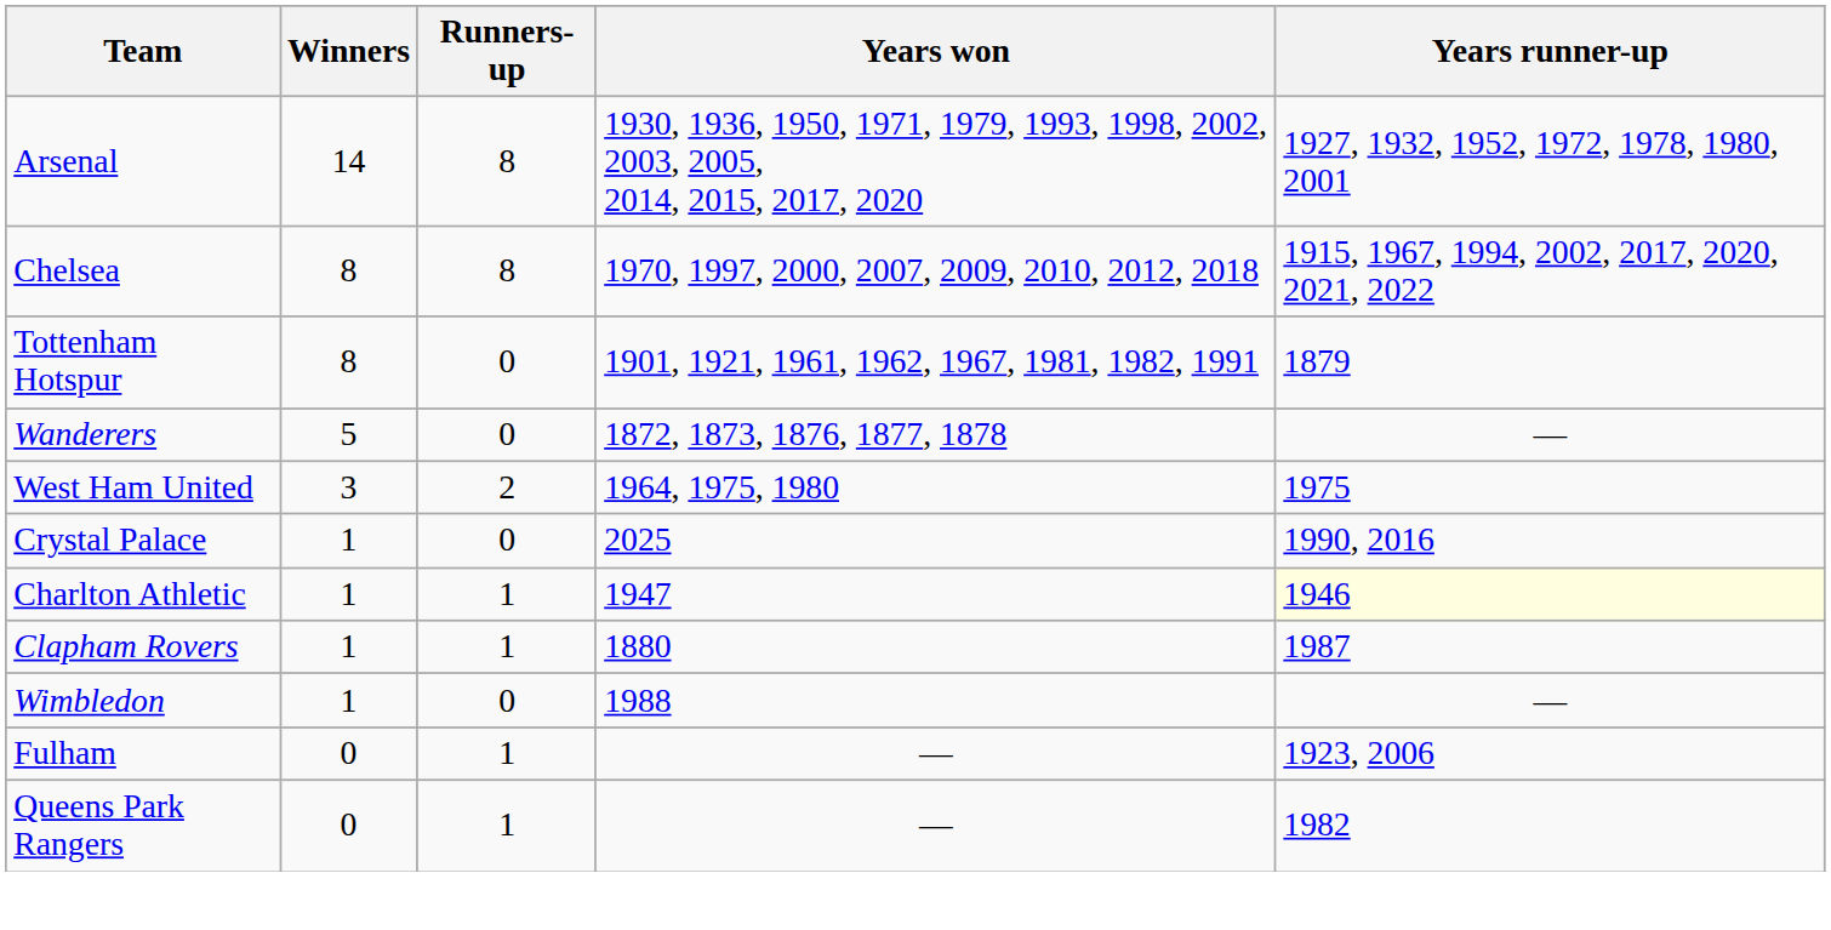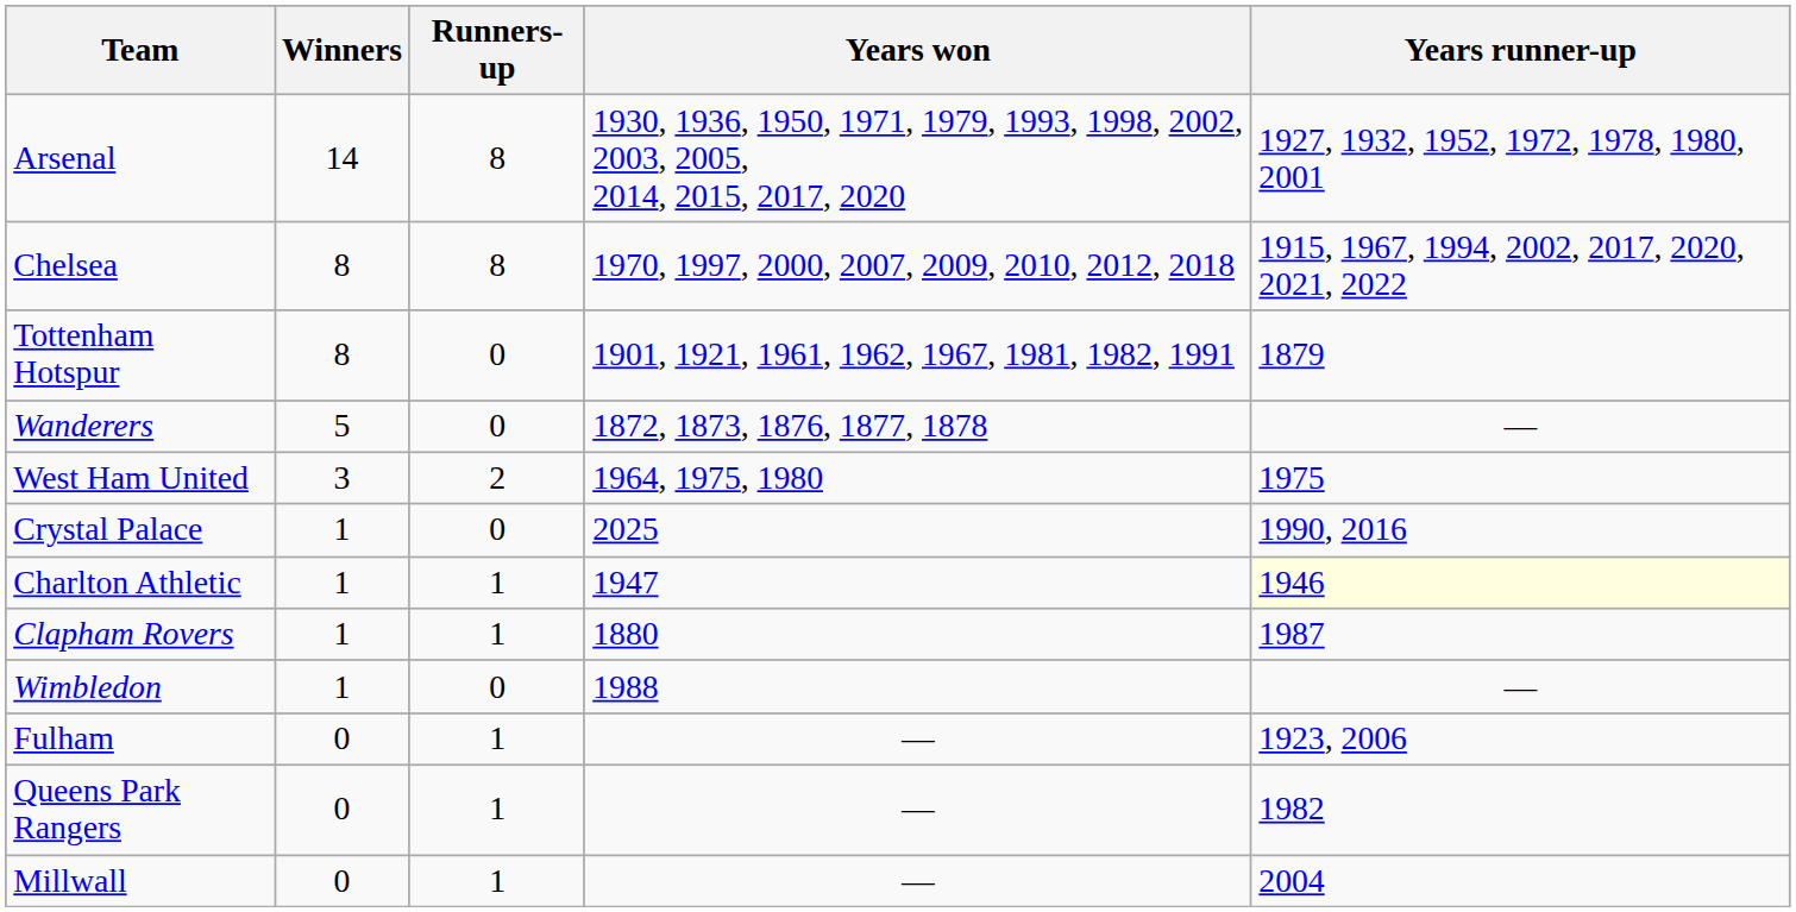 <table class="wikitable sortable">
 <tr>
 <th>Team</th>
 <th>Winners</th>
 <th>Runners-up</th>
 <th class="unsortable">Years won</th>
 <th class="unsortable">Years runner-up</th>
 </tr>
 <tr>
 <td><a href='#'>Arsenal</a></td>
 <td align=center>14</td>
 <td align=center>8</td>
 <td><a href='#'>1930</a>, <a href='#'>1936</a>, <a href='#'>1950</a>, <a href='#'>1971</a>, <a href='#'>1979</a>, <a href='#'>1993</a>, <a href='#'>1998</a>, <a href='#'>2002</a>, <a href='#'>2003</a>, <a href='#'>2005</a>,<br><a href='#'>2014</a>, <a href='#'>2015</a>, <a href='#'>2017</a>, <a href='#'>2020</a></td>
 <td><a href='#'>1927</a>, <a href='#'>1932</a>, <a href='#'>1952</a>, <a href='#'>1972</a>, <a href='#'>1978</a>, <a href='#'>1980</a>, <a href='#'>2001</a></td>
 </tr>
 <tr>
 <td><a href='#'>Chelsea</a></td>
 <td align=center>8</td>
 <td align=center>8</td>
 <td><a href='#'>1970</a>, <a href='#'>1997</a>, <a href='#'>2000</a>, <a href='#'>2007</a>, <a href='#'>2009</a>, <a href='#'>2010</a>, <a href='#'>2012</a>, <a href='#'>2018</a></td>
 <td><a href='#'>1915</a>, <a href='#'>1967</a>, <a href='#'>1994</a>, <a href='#'>2002</a>, <a href='#'>2017</a>, <a href='#'>2020</a>, <a href='#'>2021</a>, <a href='#'>2022</a></td>
 </tr>
 <tr>
 <td><a href='#'>Tottenham Hotspur</a></td>
 <td align=center>8</td>
 <td align=center>0</td>
 <td><a href='#'>1901</a>, <a href='#'>1921</a>, <a href='#'>1961</a>, <a href='#'>1962</a>, <a href='#'>1967</a>, <a href='#'>1981</a>, <a href='#'>1982</a>, <a href='#'>1991</a></td>
 <td><a href='#'>1879</a></td>
 </tr>
 <tr>
 <td><em><a href='#'>Wanderers</a></em></td>
 <td align=center>5</td>
 <td align=center>0</td>
 <td><a href='#'>1872</a>, <a href='#'>1873</a>, <a href='#'>1876</a>, <a href='#'>1877</a>, <a href='#'>1878</a></td>
 <td align=center>—</td>
 </tr>
 <tr>
 <td><a href='#'>West Ham United</a></td>
 <td align=center>3</td>
 <td align=center>2</td>
 <td><a href='#'>1964</a>, <a href='#'>1975</a>, <a href='#'>1980</a></td>
 <td><a href='#'>1975</a></td>
 </tr>
 <tr>
 <td><a href='#'>Crystal Palace</a></td>
 <td align=center>1</td>
 <td align=center>0</td>
 <td><a href='#'>2025</a></td>
 <td><a href='#'>1990</a>, <a href='#'>2016</a></td>
 </tr>
 <tr>
 <td><a href='#'>Charlton Athletic</a></td>
 <td align=center>1</td>
 <td align=center>1</td>
 <td><a href='#'>1947</a></td>
 <td style="background: lightyellow;"><a href='#'>1946</a></td>
 </tr>
 <tr>
 <td><em><a href='#'>Clapham Rovers</a></em></td>
 <td align=center>1</td>
 <td align=center>1</td>
 <td><a href='#'>1880</a></td>
 <td><a href='#'>1987</a></td>
 </tr>
 <tr>
 <td><em><a href='#'>Wimbledon</a></em></td>
 <td align=center>1</td>
 <td align=center>0</td>
 <td><a href='#'>1988</a></td>
 <td align=center>—</td>
 </tr>
 <tr>
 <td><a href='#'>Fulham</a></td>
 <td align=center>0</td>
 <td align=center>1</td>
 <td align=center>—</td>
 <td><a href='#'>1923</a>, <a href='#'>2006</a></td>
 </tr>
 <tr>
 <td><a href='#'>Queens Park Rangers</a></td>
 <td align=center>0</td>
 <td align=center>1</td>
 <td align=center>—</td>
 <td><a href='#'>1982</a></td>
 </tr>
+<tr>
+<td><a href='#'>Millwall</a></td>
+<td align=center>0</td>
+<td align=center>1</td>
+<td align=center>—</td>
+<td><a href='#'>2004</a></td>
+</tr>
 </table>
